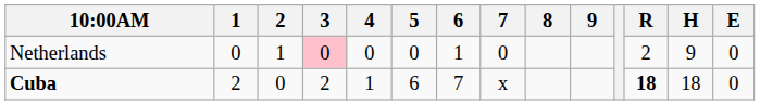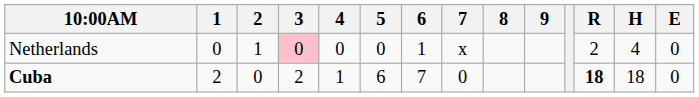 <table border=1 cellspacing=0 width=600 style="margin-left:3em;" class="wikitable">
 <tr style="text-align:center; background-color:#e6e6e6;">
 <th align=left width=28%>10:00AM</th>
 <th width=6%>1</th>
 <th width=6%>2</th>
 <th width=6%>3</th>
 <th width=6%>4</th>
 <th width=6%>5</th>
 <th width=6%>6</th>
 <th width=6%>7</th>
 <th width=6%>8</th>
 <th width=6%>9</th>
 <th rowspan="3" width=0.5%></th>
 <th width=6%>R</th>
 <th width=6%>H</th>
 <th width=6%>E</th>
 </tr>
 <tr style="text-align:center;">
 <td align=left> Netherlands</td>
 <td>0</td>
 <td>1</td>
 <td style="background: pink;">0</td>
 <td>0</td>
 <td>0</td>
 <td>1</td>
-<td>0</td>
+<td>x</td>
 <td></td>
 <td></td>
 <td>2</td>
-<td>9</td>
+<td>4</td>
 <td>0</td>
 </tr>
 <tr style="text-align:center;">
 <td align=left> <strong>Cuba</strong></td>
 <td>2</td>
 <td>0</td>
 <td>2</td>
 <td>1</td>
 <td>6</td>
 <td>7</td>
-<td>x</td>
+<td>0</td>
 <td></td>
 <td></td>
 <td><strong>18</strong></td>
 <td>18</td>
 <td>0</td>
 </tr>
 </table>
